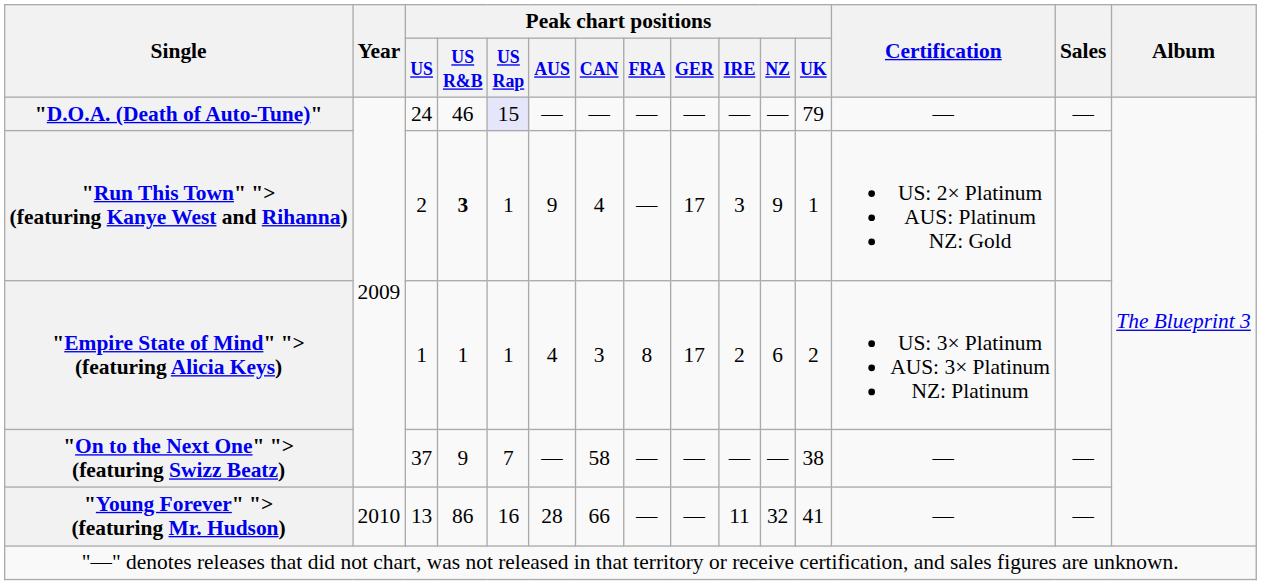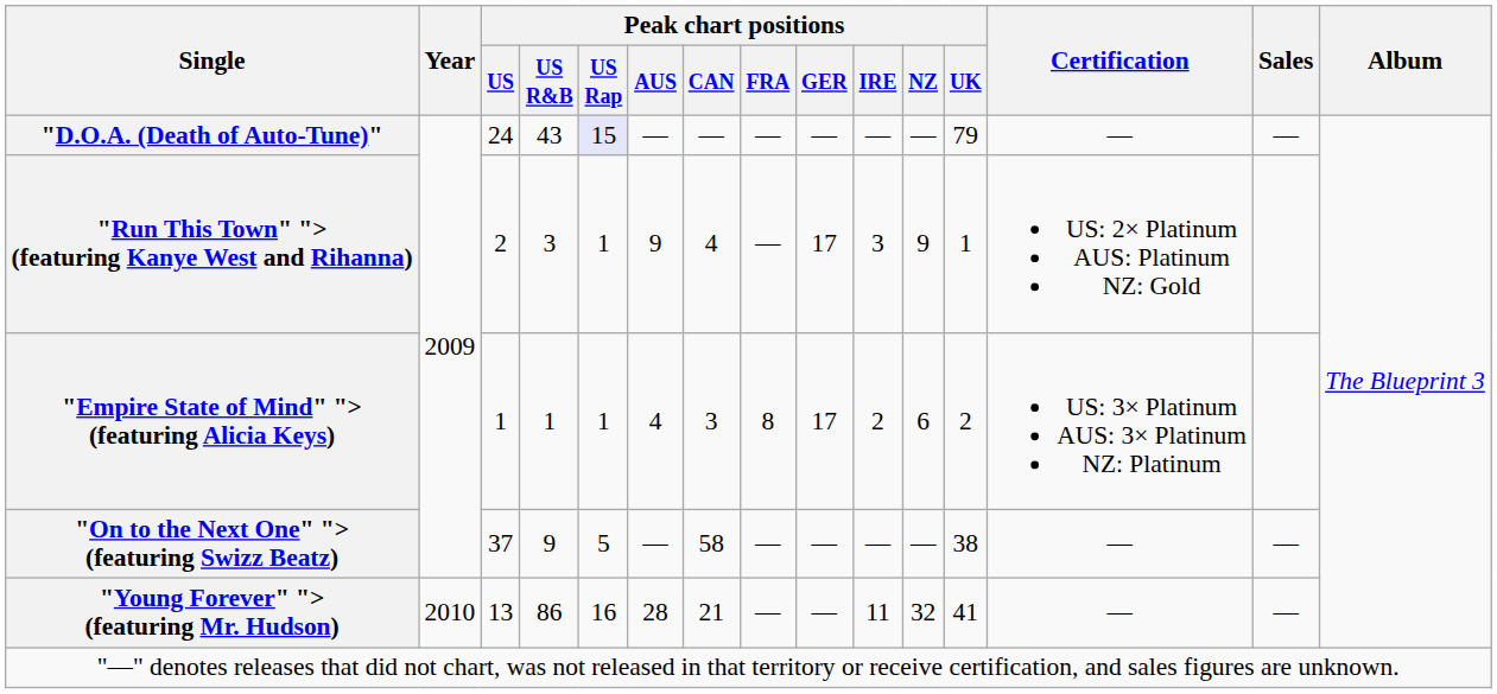 <table class="wikitable plainrowheaders" style="text-align:center;" border="1">
 <tr>
 <th rowspan="2">Single</th>
 <th rowspan="2">Year</th>
 <th colspan="10">Peak chart positions</th>
 <th rowspan="2"><a href='#'>Certification</a></th>
 <th rowspan="2">Sales</th>
 <th rowspan="2">Album</th>
 </tr>
 <tr>
 <th scope="col" "width:3em;font-size:80%;"><small><a href='#'>US</a></small><br></th>
 <th scope="col" "width:3em;font-size:80%;"><small><a href='#'>US<br>R&B</a></small><br></th>
 <th scope="col" "width:3em;font-size:80%;"><small><a href='#'>US<br>Rap</a></small><br></th>
 <th scope="col" "width:3em;font-size:80%;"><small><a href='#'>AUS</a></small><br></th>
 <th scope="col" "width:3em;font-size:80%;"><small><a href='#'>CAN</a></small><br></th>
 <th scope="col" "width:3em;font-size:80%;"><small><a href='#'>FRA</a></small><br></th>
 <th scope="col" "width:3em;font-size:80%;"><small><a href='#'>GER</a></small><br></th>
 <th scope="col" "width:3em;font-size:80%;"><small><a href='#'>IRE</a></small><br></th>
 <th scope="col" "width:3em;font-size:80%;"><small><a href='#'>NZ</a></small><br></th>
 <th scope="col" "width:3em;font-size:80%;"><small><a href='#'>UK</a></small><br></th>
 </tr>
 <tr>
 <th scope="row">"<a href='#'>D.O.A. (Death of Auto-Tune)</a>"</th>
 <td rowspan="4">2009</td>
 <td>24</td>
-<td>46</td>
+<td>43</td>
 <td style="background: lavender;">15</td>
 <td>—</td>
 <td>—</td>
 <td>—</td>
 <td>—</td>
 <td>—</td>
 <td>—</td>
 <td>79</td>
 <td>—</td>
 <td>—</td>
 <td rowspan="5"><em><a href='#'>The Blueprint 3</a></em></td>
 </tr>
 <tr>
 <th scope="row">"<a href='#'>Run This Town</a>" <span>"><br>(featuring <a href='#'>Kanye West</a> and <a href='#'>Rihanna</a>)</span></th>
 <td>2</td>
-<td><strong>3</strong></td>
+<td>3</td>
 <td>1</td>
 <td>9</td>
 <td>4</td>
 <td>—</td>
 <td>17</td>
 <td>3</td>
 <td>9</td>
 <td>1</td>
 <td><br><ul><li>US: 2× Platinum</li><li>AUS: Platinum</li><li>NZ: Gold</li></ul></td>
 <td></td>
 </tr>
 <tr>
 <th scope="row">"<a href='#'>Empire State of Mind</a>" <span>"><br>(featuring <a href='#'>Alicia Keys</a>)</span></th>
 <td>1</td>
 <td>1</td>
 <td>1</td>
 <td>4</td>
 <td>3</td>
 <td>8</td>
 <td>17</td>
 <td>2</td>
 <td>6</td>
 <td>2</td>
 <td><br><ul><li>US: 3× Platinum</li><li>AUS: 3× Platinum</li><li>NZ: Platinum</li></ul></td>
 <td></td>
 </tr>
 <tr>
 <th scope="row">"<a href='#'>On to the Next One</a>" <span>"><br>(featuring <a href='#'>Swizz Beatz</a>)</span></th>
 <td>37</td>
 <td>9</td>
-<td>7</td>
+<td>5</td>
 <td>—</td>
 <td>58</td>
 <td>—</td>
 <td>—</td>
 <td>—</td>
 <td>—</td>
 <td>38</td>
 <td>—</td>
 <td>—</td>
 </tr>
 <tr>
 <th scope="row">"<a href='#'>Young Forever</a>" <span>"><br>(featuring <a href='#'>Mr. Hudson</a>)</span></th>
 <td>2010</td>
 <td>13</td>
 <td>86</td>
 <td>16</td>
 <td>28</td>
-<td>66</td>
+<td>21</td>
 <td>—</td>
 <td>—</td>
 <td>11</td>
 <td>32</td>
 <td>41</td>
 <td>—</td>
 <td>—</td>
 </tr>
 <tr>
 <td colspan="15" "font-size:9pt">"—" denotes releases that did not chart, was not released in that territory or receive certification, and sales figures are unknown.</td>
 </tr>
 </table>
